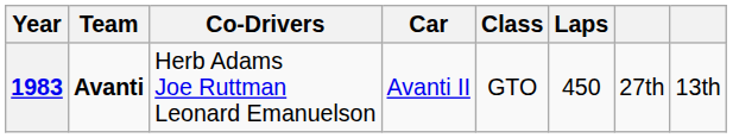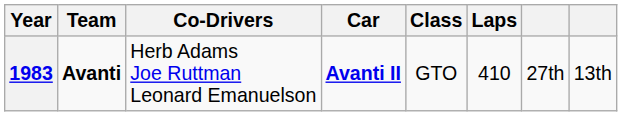 <table class="wikitable" style="text-align:center; font-size:90%">
 <tr>
 <th>Year</th>
 <th>Team</th>
 <th>Co-Drivers</th>
 <th>Car</th>
 <th>Class</th>
 <th>Laps</th>
 <th></th>
 <th></th>
 </tr>
 <tr>
 <th><a href='#'>1983</a></th>
 <td align=left><strong> Avanti</strong></td>
 <td align=left> Herb Adams<br> <a href='#'>Joe Ruttman</a><br> Leonard Emanuelson</td>
-<td align=left><a href='#'>Avanti II</a></td>
+<td align=left><strong><a href='#'>Avanti II</a></strong></td>
 <td>GTO</td>
-<td>450</td>
+<td>410</td>
 <td>27th</td>
 <td>13th</td>
 </tr>
 </table>
